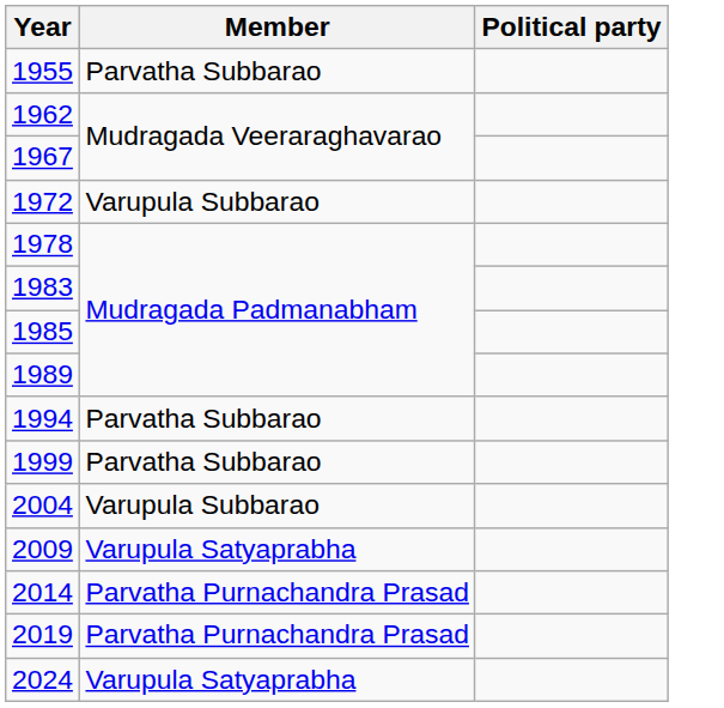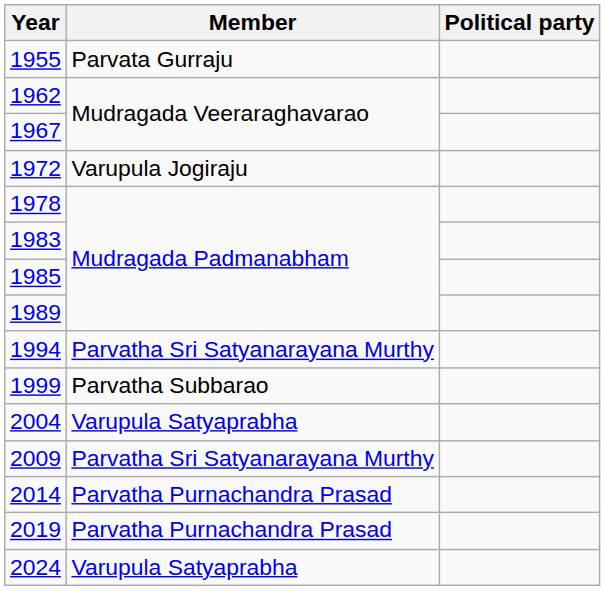 <table class="wikitable sortable">
 <tr>
 <th>Year</th>
 <th>Member</th>
 <th colspan="2">Political party</th>
 </tr>
 <tr>
 <td><a href='#'>1955</a></td>
-<td>Parvatha Subbarao</td>
+<td>Parvata Gurraju</td>
 <td></td>
 </tr>
 <tr>
 <td><a href='#'>1962</a></td>
 <td rowspan=2>Mudragada Veeraraghavarao</td>
 <td></td>
 </tr>
 <tr>
 <td><a href='#'>1967</a></td>
 </tr>
 <tr>
 <td><a href='#'>1972</a></td>
-<td>Varupula Subbarao</td>
+<td>Varupula Jogiraju</td>
 <td></td>
 </tr>
 <tr>
 <td><a href='#'>1978</a></td>
 <td rowspan=4><a href='#'>Mudragada Padmanabham</a></td>
 <td></td>
 </tr>
 <tr>
 <td><a href='#'>1983</a></td>
 <td></td>
 </tr>
 <tr>
 <td><a href='#'>1985</a></td>
 </tr>
 <tr>
 <td><a href='#'>1989</a></td>
 <td></td>
 </tr>
 <tr>
 <td><a href='#'>1994</a></td>
-<td>Parvatha Subbarao</td>
+<td><a href='#'>Parvatha Sri Satyanarayana Murthy</a></td>
 <td></td>
 </tr>
 <tr>
 <td><a href='#'>1999</a></td>
 <td>Parvatha Subbarao</td>
 </tr>
 <tr>
 <td><a href='#'>2004</a></td>
-<td>Varupula Subbarao</td>
+<td><a href='#'>Varupula Satyaprabha</a></td>
 <td></td>
 </tr>
 <tr>
 <td><a href='#'>2009</a></td>
-<td><a href='#'>Varupula Satyaprabha</a></td>
+<td><a href='#'>Parvatha Sri Satyanarayana Murthy</a></td>
 <td></td>
 </tr>
 <tr>
 <td><a href='#'>2014</a></td>
 <td><a href='#'>Parvatha Purnachandra Prasad</a></td>
 <td></td>
 </tr>
 <tr>
 <td><a href='#'>2019</a></td>
 <td><a href='#'>Parvatha Purnachandra Prasad</a></td>
 </tr>
 <tr>
 <td><a href='#'>2024</a></td>
 <td><a href='#'>Varupula Satyaprabha</a></td>
 <td></td>
 </tr>
 </table>
